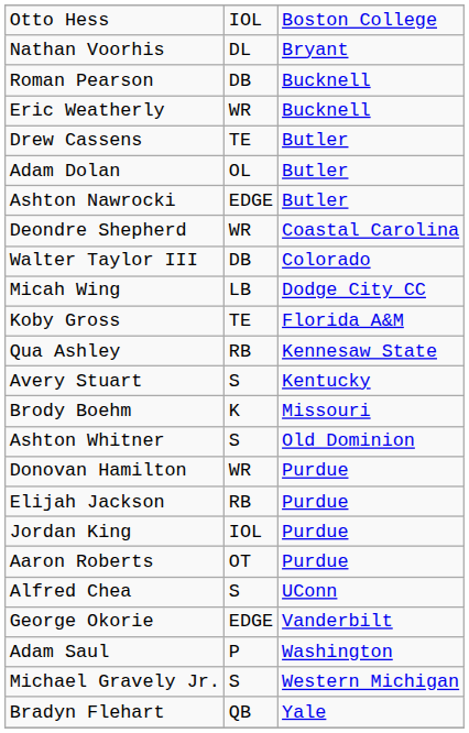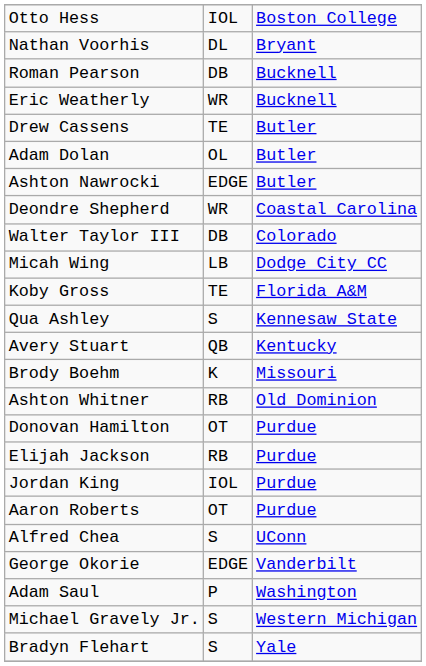 <table class="wikitable sortable">
 <tr>
 </tr>
 <tr>
 <td>Otto Hess</td>
 <td>IOL</td>
 <td><a href='#'>Boston College</a></td>
 </tr>
 <tr>
 <td>Nathan Voorhis</td>
 <td>DL</td>
 <td><a href='#'>Bryant</a></td>
 </tr>
 <tr>
 <td>Roman Pearson</td>
 <td>DB</td>
 <td><a href='#'>Bucknell</a></td>
 </tr>
 <tr>
 <td>Eric Weatherly</td>
 <td>WR</td>
 <td><a href='#'>Bucknell</a></td>
 </tr>
 <tr>
 <td>Drew Cassens</td>
 <td>TE</td>
 <td><a href='#'>Butler</a></td>
 </tr>
 <tr>
 <td>Adam Dolan</td>
 <td>OL</td>
 <td><a href='#'>Butler</a></td>
 </tr>
 <tr>
 <td>Ashton Nawrocki</td>
 <td>EDGE</td>
 <td><a href='#'>Butler</a></td>
 </tr>
 <tr>
 <td>Deondre Shepherd</td>
 <td>WR</td>
 <td><a href='#'>Coastal Carolina</a></td>
 </tr>
 <tr>
 <td>Walter Taylor III</td>
 <td>DB</td>
 <td><a href='#'>Colorado</a></td>
 </tr>
 <tr>
 <td>Micah Wing</td>
 <td>LB</td>
 <td><a href='#'>Dodge City CC</a></td>
 </tr>
 <tr>
 <td>Koby Gross</td>
 <td>TE</td>
 <td><a href='#'>Florida A&M</a></td>
 </tr>
 <tr>
 <td>Qua Ashley</td>
-<td>RB</td>
+<td>S</td>
 <td><a href='#'>Kennesaw State</a></td>
 </tr>
 <tr>
 <td>Avery Stuart</td>
-<td>S</td>
+<td>QB</td>
 <td><a href='#'>Kentucky</a></td>
 </tr>
 <tr>
 <td>Brody Boehm</td>
 <td>K</td>
 <td><a href='#'>Missouri</a></td>
 </tr>
 <tr>
 <td>Ashton Whitner</td>
-<td>S</td>
+<td>RB</td>
 <td><a href='#'>Old Dominion</a></td>
 </tr>
 <tr>
 <td>Donovan Hamilton</td>
-<td>WR</td>
+<td>OT</td>
 <td><a href='#'>Purdue</a></td>
 </tr>
 <tr>
 <td>Elijah Jackson</td>
 <td>RB</td>
 <td><a href='#'>Purdue</a></td>
 </tr>
 <tr>
 <td>Jordan King</td>
 <td>IOL</td>
 <td><a href='#'>Purdue</a></td>
 </tr>
 <tr>
 <td>Aaron Roberts</td>
 <td>OT</td>
 <td><a href='#'>Purdue</a></td>
 </tr>
 <tr>
 <td>Alfred Chea</td>
 <td>S</td>
 <td><a href='#'>UConn</a></td>
 </tr>
 <tr>
 <td>George Okorie</td>
 <td>EDGE</td>
 <td><a href='#'>Vanderbilt</a></td>
 </tr>
 <tr>
 <td>Adam Saul</td>
 <td>P</td>
 <td><a href='#'>Washington</a></td>
 </tr>
 <tr>
 <td>Michael Gravely Jr.</td>
 <td>S</td>
 <td><a href='#'>Western Michigan</a></td>
 </tr>
 <tr>
 <td>Bradyn Flehart</td>
-<td>QB</td>
+<td>S</td>
 <td><a href='#'>Yale</a></td>
 </tr>
 <tr>
 </tr>
 </table>
